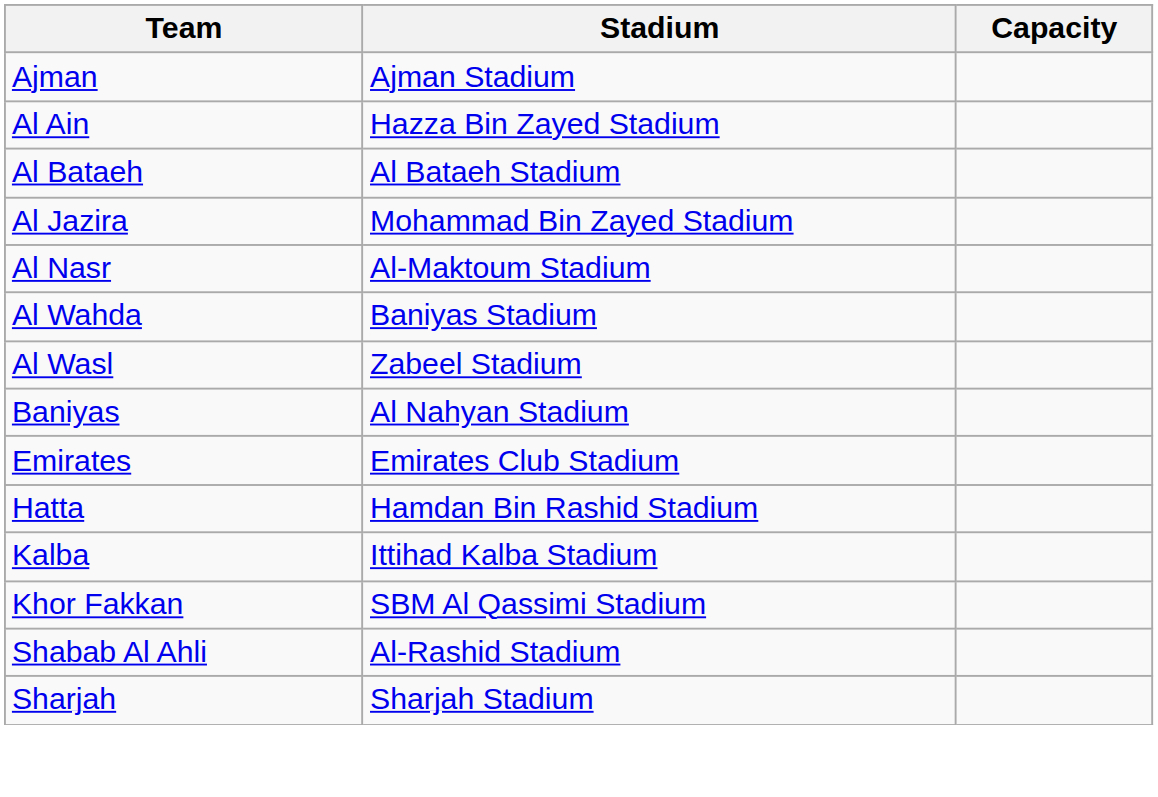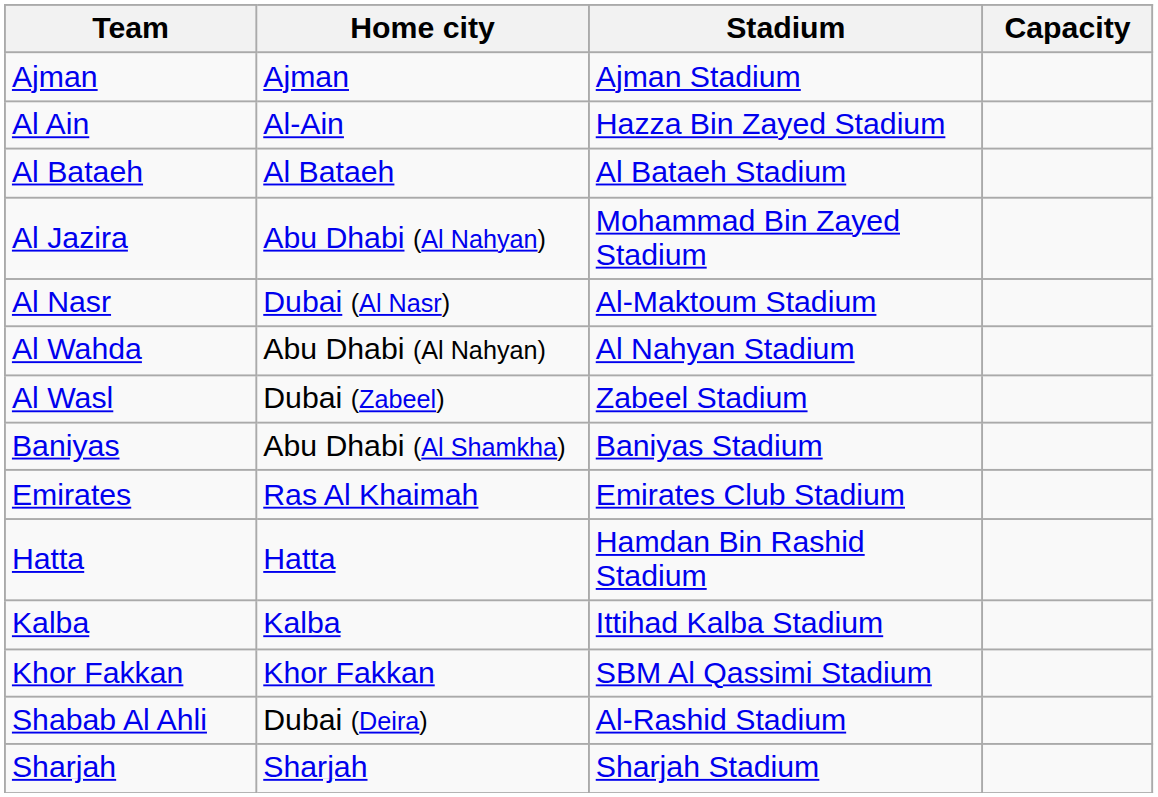 <table class="wikitable sortable" style="text-align: left;">
 <tr>
 <th width="500">Team</th>
+<th width="800">Home city</th>
 <th width="900">Stadium</th>
 <th width="175">Capacity</th>
 </tr>
 <tr>
+<td><a href='#'>Ajman</a></td>
 <td><a href='#'>Ajman</a></td>
 <td><a href='#'>Ajman Stadium</a></td>
 <td style="text-align:center;"></td>
 </tr>
 <tr>
 <td><a href='#'>Al Ain</a></td>
+<td><a href='#'>Al-Ain</a></td>
 <td><a href='#'>Hazza Bin Zayed Stadium</a></td>
 <td style="text-align:center;"></td>
 </tr>
 <tr>
+<td><a href='#'>Al Bataeh</a></td>
 <td><a href='#'>Al Bataeh</a></td>
 <td><a href='#'>Al Bataeh Stadium</a></td>
 <td style="text-align:center;"></td>
 </tr>
 <tr>
 <td><a href='#'>Al Jazira</a></td>
+<td><a href='#'>Abu Dhabi</a> <small>(<a href='#'>Al Nahyan</a>)</small></td>
 <td><a href='#'>Mohammad Bin Zayed Stadium</a></td>
 <td style="text-align:center;"></td>
 </tr>
 <tr>
 <td><a href='#'>Al Nasr</a></td>
+<td><a href='#'>Dubai</a> <small>(<a href='#'>Al Nasr</a>)</small></td>
 <td><a href='#'>Al-Maktoum Stadium</a></td>
 <td style="text-align:center;"></td>
 </tr>
 <tr>
 <td><a href='#'>Al Wahda</a></td>
-<td><a href='#'>Baniyas Stadium</a></td>
+<td>Abu Dhabi <small>(Al Nahyan)</small></td>
+<td><a href='#'>Al Nahyan Stadium</a></td>
 <td style="text-align:center;"></td>
 </tr>
 <tr>
 <td><a href='#'>Al Wasl</a></td>
+<td>Dubai <small>(<a href='#'>Zabeel</a>)</small></td>
 <td><a href='#'>Zabeel Stadium</a></td>
 <td style="text-align:center;"></td>
 </tr>
 <tr>
 <td><a href='#'>Baniyas</a></td>
-<td><a href='#'>Al Nahyan Stadium</a></td>
+<td>Abu Dhabi <small>(<a href='#'>Al Shamkha</a>)</small></td>
+<td><a href='#'>Baniyas Stadium</a></td>
 <td style="text-align:center;"></td>
 </tr>
 <tr>
 <td><a href='#'>Emirates</a></td>
+<td><a href='#'>Ras Al Khaimah</a></td>
 <td><a href='#'>Emirates Club Stadium</a></td>
 <td style="text-align:center;"></td>
 </tr>
 <tr>
+<td><a href='#'>Hatta</a></td>
 <td><a href='#'>Hatta</a></td>
 <td><a href='#'>Hamdan Bin Rashid Stadium</a></td>
 <td style="text-align:center;"></td>
 </tr>
 <tr>
 <td><a href='#'>Kalba</a></td>
+<td><a href='#'>Kalba</a></td>
 <td><a href='#'>Ittihad Kalba Stadium</a></td>
 <td style="text-align:center;"></td>
 </tr>
 <tr>
+<td><a href='#'>Khor Fakkan</a></td>
 <td><a href='#'>Khor Fakkan</a></td>
 <td><a href='#'>SBM Al Qassimi Stadium</a></td>
 <td style="text-align:center;"></td>
 </tr>
 <tr>
 <td><a href='#'>Shabab Al Ahli</a></td>
+<td>Dubai <small>(<a href='#'>Deira</a>)</small></td>
 <td><a href='#'>Al-Rashid Stadium</a></td>
 <td style="text-align:center;"></td>
 </tr>
 <tr>
 <td><a href='#'>Sharjah</a></td>
+<td><a href='#'>Sharjah</a></td>
 <td><a href='#'>Sharjah Stadium</a></td>
 <td style="text-align:center;"></td>
 </tr>
 </table>
